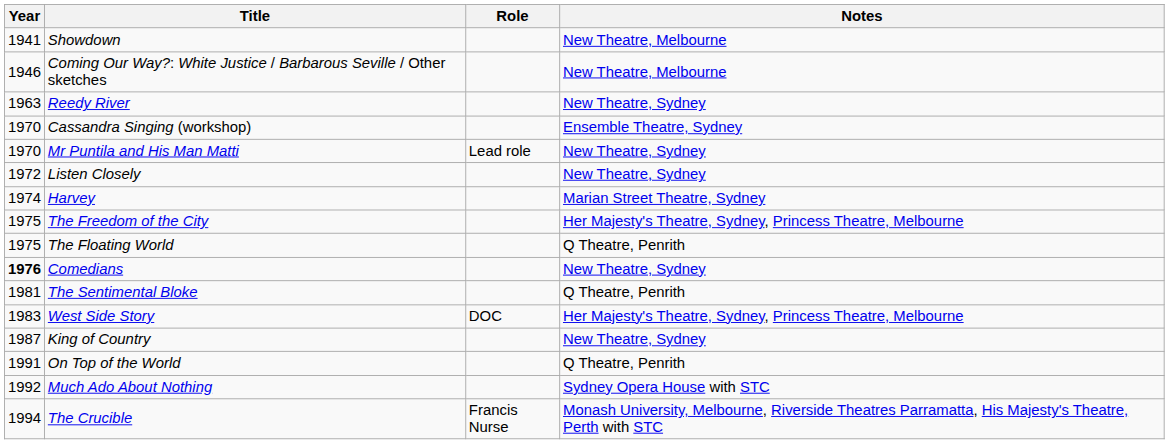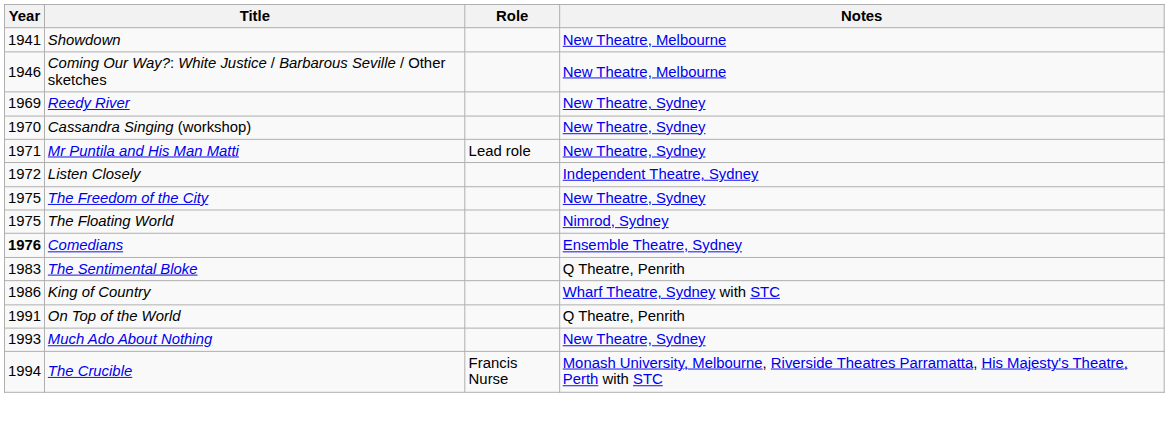 <table class=wikitable>
 <tr>
 <th>Year</th>
 <th>Title</th>
 <th>Role</th>
 <th>Notes</th>
 </tr>
 <tr>
 <td>1941</td>
 <td><em>Showdown</em></td>
 <td></td>
 <td><a href='#'>New Theatre, Melbourne</a></td>
 </tr>
 <tr>
 <td>1946</td>
 <td><em>Coming Our Way?</em>: <em>White Justice</em> / <em>Barbarous Seville</em> / Other sketches</td>
 <td></td>
 <td><a href='#'>New Theatre, Melbourne</a></td>
 </tr>
 <tr>
-<td>1963</td>
+<td>1969</td>
 <td><em><a href='#'>Reedy River</a></em></td>
 <td></td>
 <td><a href='#'>New Theatre, Sydney</a></td>
 </tr>
 <tr>
 <td>1970</td>
 <td><em>Cassandra Singing</em> (workshop)</td>
 <td></td>
-<td><a href='#'>Ensemble Theatre, Sydney</a></td>
+<td><a href='#'>New Theatre, Sydney</a></td>
 </tr>
 <tr>
-<td>1970</td>
+<td>1971</td>
 <td><em><a href='#'>Mr Puntila and His Man Matti</a></em></td>
 <td>Lead role</td>
 <td><a href='#'>New Theatre, Sydney</a></td>
 </tr>
 <tr>
 <td>1972</td>
 <td><em>Listen Closely</em></td>
 <td></td>
-<td><a href='#'>New Theatre, Sydney</a></td>
-</tr>
-<tr>
-<td>1974</td>
-<td><em><a href='#'>Harvey</a></em></td>
-<td></td>
-<td><a href='#'>Marian Street Theatre, Sydney</a></td>
+<td><a href='#'>Independent Theatre, Sydney</a></td>
 </tr>
 <tr>
 <td>1975</td>
 <td><em><a href='#'>The Freedom of the City</a></em></td>
 <td></td>
-<td><a href='#'>Her Majesty's Theatre, Sydney</a>, <a href='#'>Princess Theatre, Melbourne</a></td>
+<td><a href='#'>New Theatre, Sydney</a></td>
 </tr>
 <tr>
 <td>1975</td>
 <td><em>The Floating World</em></td>
 <td></td>
-<td>Q Theatre, Penrith</td>
+<td><a href='#'>Nimrod, Sydney</a></td>
 </tr>
 <tr>
 <td><strong>1976</strong></td>
 <td><em><a href='#'>Comedians</a></em></td>
 <td></td>
-<td><a href='#'>New Theatre, Sydney</a></td>
+<td><a href='#'>Ensemble Theatre, Sydney</a></td>
 </tr>
 <tr>
-<td>1981</td>
+<td>1983</td>
 <td><em><a href='#'>The Sentimental Bloke</a></em></td>
 <td></td>
 <td>Q Theatre, Penrith</td>
 </tr>
 <tr>
-<td>1983</td>
-<td><em><a href='#'>West Side Story</a></em></td>
-<td>DOC</td>
-<td><a href='#'>Her Majesty's Theatre, Sydney</a>, <a href='#'>Princess Theatre, Melbourne</a></td>
-</tr>
-<tr>
-<td>1987</td>
+<td>1986</td>
 <td><em>King of Country</em></td>
 <td></td>
-<td><a href='#'>New Theatre, Sydney</a></td>
+<td><a href='#'>Wharf Theatre, Sydney</a> with <a href='#'>STC</a></td>
 </tr>
 <tr>
 <td>1991</td>
 <td><em>On Top of the World</em></td>
 <td></td>
 <td>Q Theatre, Penrith</td>
 </tr>
 <tr>
-<td>1992</td>
+<td>1993</td>
 <td><em><a href='#'>Much Ado About Nothing</a></em></td>
 <td></td>
-<td><a href='#'>Sydney Opera House</a> with <a href='#'>STC</a></td>
+<td><a href='#'>New Theatre, Sydney</a></td>
 </tr>
 <tr>
 <td>1994</td>
 <td><em><a href='#'>The Crucible</a></em></td>
 <td>Francis Nurse</td>
 <td><a href='#'>Monash University, Melbourne</a>, <a href='#'>Riverside Theatres Parramatta</a>, <a href='#'>His Majesty's Theatre, Perth</a> with <a href='#'>STC</a></td>
 </tr>
 </table>
